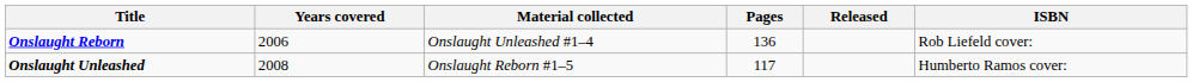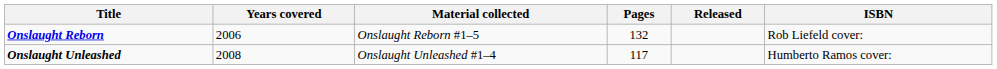 <table class="wikitable sortable" width=99%>
 <tr>
 <th>Title</th>
 <th>Years covered</th>
 <th class="unsortable">Material collected</th>
 <th>Pages</th>
 <th>Released</th>
 <th class="unsortable">ISBN</th>
 </tr>
 <tr>
 <td><strong><em><a href='#'>Onslaught Reborn</a></em></strong></td>
 <td>2006</td>
-<td><em>Onslaught Unleashed</em> #1–4</td>
-<td style="text-align: center;">136</td>
+<td><em>Onslaught Reborn</em> #1–5</td>
+<td style="text-align: center;">132</td>
 <td></td>
 <td>Rob Liefeld cover: </td>
 </tr>
 <tr>
 <td><strong><em>Onslaught Unleashed</em></strong></td>
 <td>2008</td>
-<td><em>Onslaught Reborn</em> #1–5</td>
+<td><em>Onslaught Unleashed</em> #1–4</td>
 <td style="text-align: center;">117</td>
 <td></td>
 <td>Humberto Ramos cover: </td>
 </tr>
 </table>
